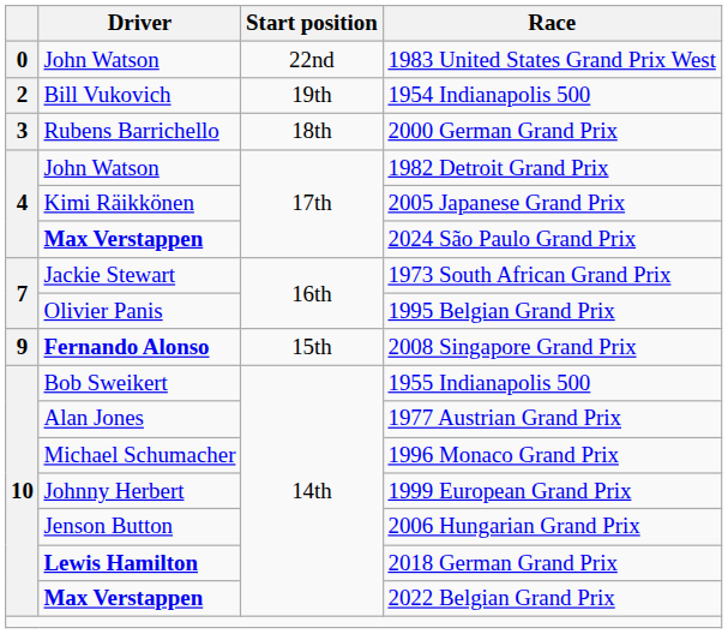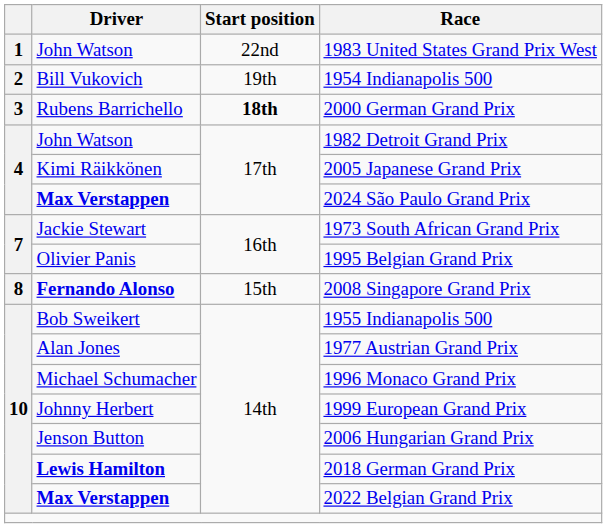 <table class="wikitable">
 <tr>
 <th></th>
 <th>Driver</th>
 <th>Start position</th>
 <th>Race</th>
 </tr>
 <tr>
-<th>0</th>
+<th>1</th>
 <td> <a href='#'>John Watson</a></td>
 <td align=center>22nd</td>
 <td><a href='#'>1983 United States Grand Prix West</a></td>
 </tr>
 <tr>
 <th>2</th>
 <td> <a href='#'>Bill Vukovich</a></td>
 <td align=center>19th</td>
 <td><a href='#'>1954 Indianapolis 500</a></td>
 </tr>
 <tr>
 <th>3</th>
 <td> <a href='#'>Rubens Barrichello</a></td>
-<td align=center>18th</td>
+<td align=center><strong>18th</strong></td>
 <td><a href='#'>2000 German Grand Prix</a></td>
 </tr>
 <tr>
 <th rowspan="3">4</th>
 <td> <a href='#'>John Watson</a></td>
 <td rowspan="3" align="center">17th</td>
 <td><a href='#'>1982 Detroit Grand Prix</a></td>
 </tr>
 <tr>
 <td> <a href='#'>Kimi Räikkönen</a></td>
 <td><a href='#'>2005 Japanese Grand Prix</a></td>
 </tr>
 <tr>
 <td> <strong><a href='#'>Max Verstappen</a></strong></td>
 <td><a href='#'>2024 São Paulo Grand Prix</a></td>
 </tr>
 <tr>
 <th rowspan="2">7</th>
 <td> <a href='#'>Jackie Stewart</a></td>
 <td rowspan="2" align="center">16th</td>
 <td><a href='#'>1973 South African Grand Prix</a></td>
 </tr>
 <tr>
 <td> <a href='#'>Olivier Panis</a></td>
 <td><a href='#'>1995 Belgian Grand Prix</a></td>
 </tr>
 <tr>
-<th>9</th>
+<th>8</th>
 <td> <strong><a href='#'>Fernando Alonso</a></strong></td>
 <td align=center>15th</td>
 <td><a href='#'>2008 Singapore Grand Prix</a></td>
 </tr>
 <tr>
 <th rowspan=7>10</th>
 <td> <a href='#'>Bob Sweikert</a></td>
 <td align=center rowspan=7>14th</td>
 <td><a href='#'>1955 Indianapolis 500</a></td>
 </tr>
 <tr>
 <td> <a href='#'>Alan Jones</a></td>
 <td><a href='#'>1977 Austrian Grand Prix</a></td>
 </tr>
 <tr>
 <td> <a href='#'>Michael Schumacher</a></td>
 <td><a href='#'>1996 Monaco Grand Prix</a></td>
 </tr>
 <tr>
 <td> <a href='#'>Johnny Herbert</a></td>
 <td><a href='#'>1999 European Grand Prix</a></td>
 </tr>
 <tr>
 <td> <a href='#'>Jenson Button</a></td>
 <td><a href='#'>2006 Hungarian Grand Prix</a></td>
 </tr>
 <tr>
 <td> <strong><a href='#'>Lewis Hamilton</a></strong></td>
 <td><a href='#'>2018 German Grand Prix</a></td>
 </tr>
 <tr>
 <td> <strong><a href='#'>Max Verstappen</a></strong></td>
 <td><a href='#'>2022 Belgian Grand Prix</a></td>
 </tr>
 <tr>
 <td colspan=4></td>
 </tr>
 </table>
